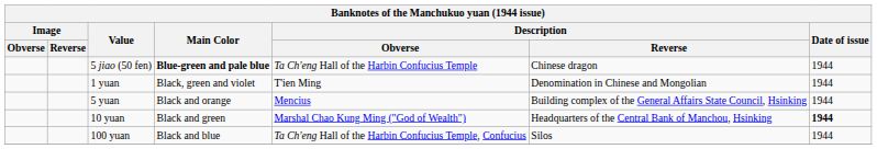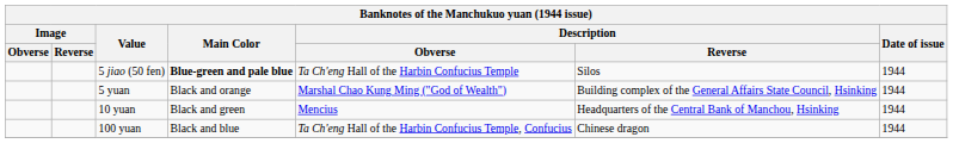 <table class="wikitable" style="font-size: 90%">
 <tr>
 <th colspan=7>Banknotes of the Manchukuo yuan (1944 issue)</th>
 </tr>
 <tr>
 <th colspan=2>Image</th>
 <th rowspan=2>Value</th>
 <th rowspan=2>Main Color</th>
 <th colspan=2>Description</th>
 <th rowspan=2>Date of issue</th>
 </tr>
 <tr>
 <th>Obverse</th>
 <th>Reverse</th>
 <th>Obverse</th>
 <th>Reverse</th>
 </tr>
 <tr>
 <td></td>
 <td></td>
 <td>5 <em>jiao</em> (50 fen)</td>
 <td><strong>Blue-green and pale blue</strong></td>
 <td><em>Ta Ch'eng</em> Hall of the <a href='#'>Harbin Confucius Temple</a></td>
-<td>Chinese dragon</td>
-<td>1944</td>
-</tr>
-<tr>
-<td></td>
-<td></td>
-<td>1 yuan</td>
-<td>Black, green and violet</td>
-<td>T'ien Ming</td>
-<td>Denomination in Chinese and Mongolian</td>
+<td>Silos</td>
 <td>1944</td>
 </tr>
 <tr>
 <td></td>
 <td></td>
 <td>5 yuan</td>
 <td>Black and orange</td>
-<td><a href='#'>Mencius</a></td>
+<td><a href='#'>Marshal Chao Kung Ming ("God of Wealth")</a></td>
 <td>Building complex of the <a href='#'>General Affairs State Council</a>, <a href='#'>Hsinking</a></td>
 <td>1944</td>
 </tr>
 <tr>
 <td></td>
 <td></td>
 <td>10 yuan</td>
 <td>Black and green</td>
-<td><a href='#'>Marshal Chao Kung Ming ("God of Wealth")</a></td>
+<td><a href='#'>Mencius</a></td>
 <td>Headquarters of the <a href='#'>Central Bank of Manchou</a>, <a href='#'>Hsinking</a></td>
-<td><strong>1944</strong></td>
+<td>1944</td>
 </tr>
 <tr>
 <td></td>
 <td></td>
 <td>100 yuan</td>
 <td>Black and blue</td>
 <td><em>Ta Ch'eng</em> Hall of the <a href='#'>Harbin Confucius Temple</a>, <a href='#'>Confucius</a></td>
-<td>Silos</td>
+<td>Chinese dragon</td>
 <td>1944</td>
 </tr>
 <tr>
 </tr>
 </table>
